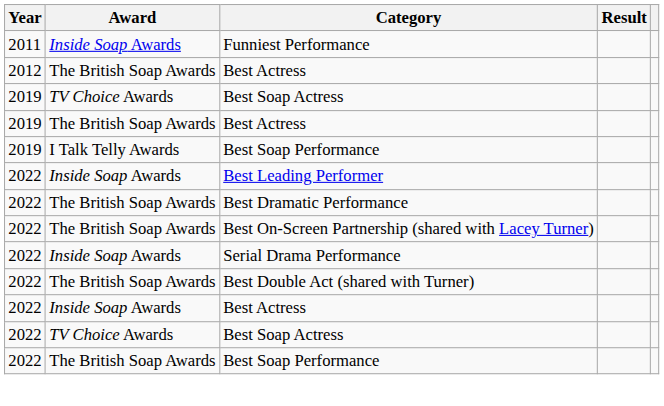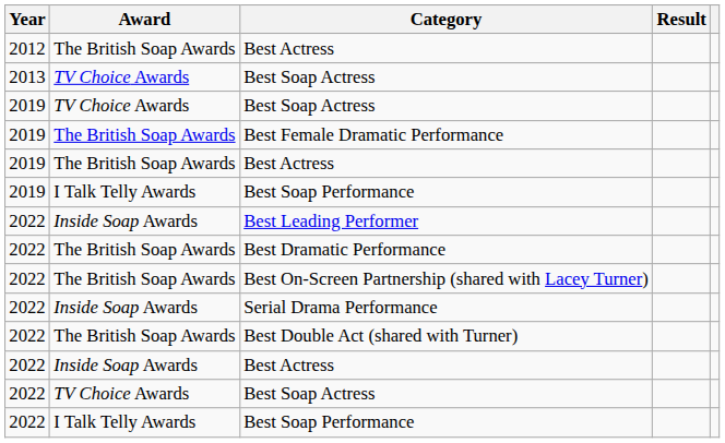 <table class="wikitable sortable">
 <tr>
 <th>Year</th>
 <th>Award</th>
 <th>Category</th>
 <th>Result</th>
 <th scope=col class=unsortable></th>
 </tr>
 <tr>
-<td>2011</td>
-<td><a href='#'><em>Inside Soap</em> Awards</a></td>
-<td>Funniest Performance</td>
-<td></td>
-<td align="center"></td>
-</tr>
-<tr>
 <td>2012</td>
 <td>The British Soap Awards</td>
 <td>Best Actress</td>
 <td></td>
 <td align="center"></td>
 </tr>
 <tr>
+<td>2013</td>
+<td><a href='#'><em>TV Choice</em> Awards</a></td>
+<td>Best Soap Actress</td>
+<td></td>
+<td align="center"></td>
+</tr>
+<tr>
 <td>2019</td>
 <td><em>TV Choice</em> Awards</td>
 <td>Best Soap Actress</td>
+<td></td>
+<td align="center"></td>
+</tr>
+<tr>
+<td>2019</td>
+<td><a href='#'>The British Soap Awards</a></td>
+<td>Best Female Dramatic Performance</td>
 <td></td>
 <td align="center"></td>
 </tr>
 <tr>
 <td>2019</td>
 <td>The British Soap Awards</td>
 <td>Best Actress</td>
 <td></td>
 <td align="center"></td>
 </tr>
 <tr>
 <td>2019</td>
 <td>I Talk Telly Awards</td>
 <td>Best Soap Performance</td>
 <td></td>
 <td align="center"></td>
 </tr>
 <tr>
 <td>2022</td>
 <td><em>Inside Soap</em> Awards</td>
 <td><a href='#'>Best Leading Performer</a></td>
 <td></td>
 <td align="center"></td>
 </tr>
 <tr>
 <td>2022</td>
 <td>The British Soap Awards</td>
 <td>Best Dramatic Performance</td>
 <td></td>
 <td align="center"></td>
 </tr>
 <tr>
 <td>2022</td>
 <td>The British Soap Awards</td>
 <td>Best On-Screen Partnership (shared with <a href='#'>Lacey Turner</a>)</td>
 <td></td>
 <td align="center"></td>
 </tr>
 <tr>
 <td>2022</td>
 <td><em>Inside Soap</em> Awards</td>
 <td>Serial Drama Performance</td>
 <td></td>
 <td align="center"></td>
 </tr>
 <tr>
 <td>2022</td>
 <td>The British Soap Awards</td>
 <td>Best Double Act (shared with Turner)</td>
 <td></td>
 <td align="center"></td>
 </tr>
 <tr>
 <td>2022</td>
 <td><em>Inside Soap</em> Awards</td>
 <td>Best Actress</td>
 <td></td>
 <td align="center"></td>
 </tr>
 <tr>
 <td>2022</td>
 <td><em>TV Choice</em> Awards</td>
 <td>Best Soap Actress</td>
 <td></td>
 <td align="center"></td>
 </tr>
 <tr>
 <td>2022</td>
-<td>The British Soap Awards</td>
+<td>I Talk Telly Awards</td>
 <td>Best Soap Performance</td>
 <td></td>
 <td align="center"></td>
 </tr>
 </table>
